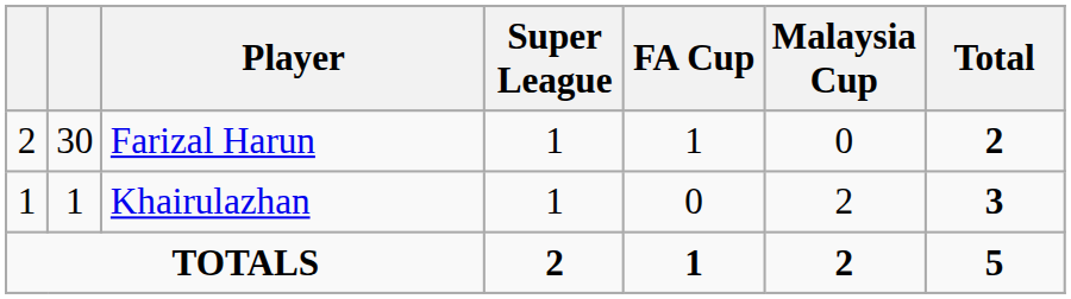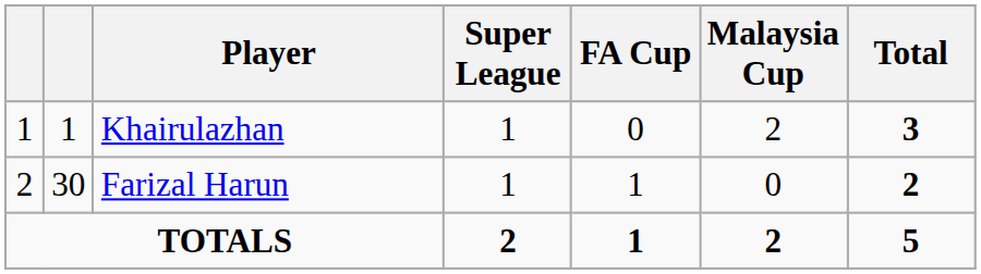 <table class="wikitable sortable" style="font-size: 95%; text-align: center;">
 <tr>
 <th width=10></th>
 <th width=10></th>
 <th width=150>Player</th>
 <th width=50>Super League</th>
 <th width=50>FA Cup</th>
 <th width=50>Malaysia Cup</th>
 <th width=50>Total</th>
 </tr>
 <tr>
+<td>1</td>
+<td>1</td>
+<td align=left> <a href='#'>Khairulazhan</a></td>
+<td>1</td>
+<td>0</td>
+<td>2</td>
+<td><strong>3</strong></td>
+</tr>
+<tr>
 <td>2</td>
 <td>30</td>
 <td align=left> <a href='#'>Farizal Harun</a></td>
 <td>1</td>
 <td>1</td>
 <td>0</td>
 <td><strong>2</strong></td>
-</tr>
-<tr>
-<td>1</td>
-<td>1</td>
-<td align=left> <a href='#'>Khairulazhan</a></td>
-<td>1</td>
-<td>0</td>
-<td>2</td>
-<td><strong>3</strong></td>
 </tr>
 <tr class="sortbottom">
 <td colspan=3><strong>TOTALS</strong></td>
 <td><strong>2</strong></td>
 <td><strong>1</strong></td>
 <td><strong>2</strong></td>
 <td><strong>5</strong></td>
 </tr>
 </table>
